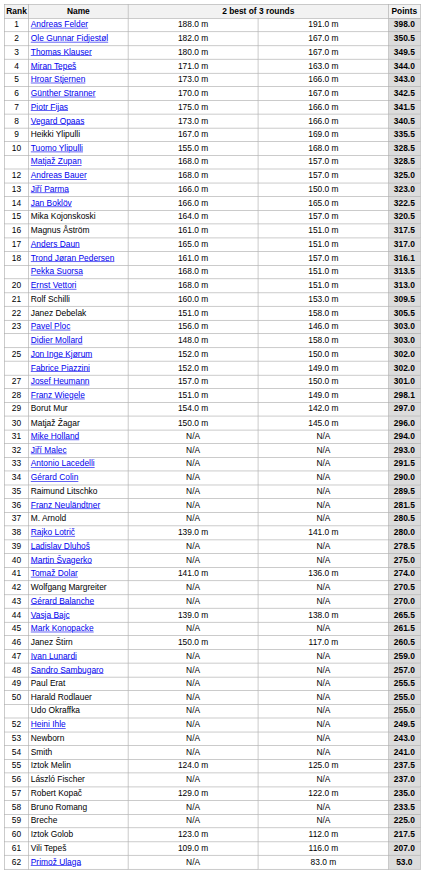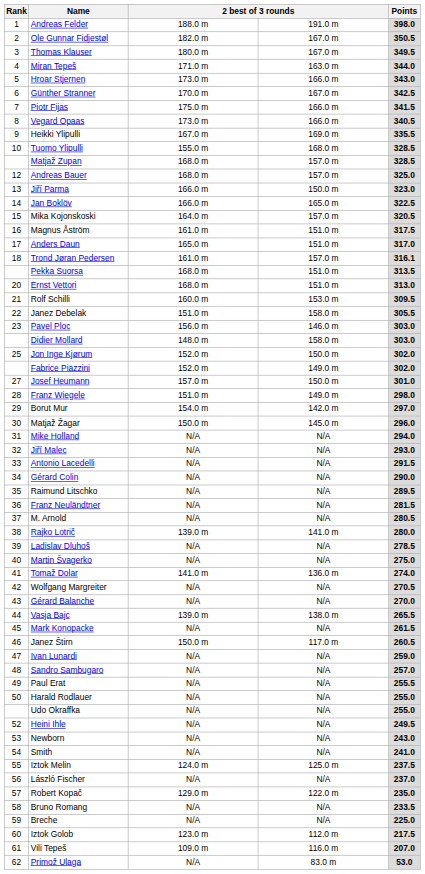 <table class="wikitable sortable" style="background:#fff; font-size:86%; width:54%; line-height:16px; border:grey solid 1px; border-collapse:collapse;">
 <tr>
 <th width="30">Rank</th>
 <th width="156">Name</th>
 <th colspan=2 width="150">2 best of 3 rounds</th>
 <th width="45">Points</th>
 </tr>
 <tr>
 <td align=center>1</td>
 <td> <a href='#'>Andreas Felder</a></td>
 <td align=center>188.0 m</td>
 <td align=center>191.0 m</td>
 <td align=center bgcolor=#DCDCDC><strong>398.0</strong></td>
 </tr>
 <tr>
 <td align=center>2</td>
 <td> <a href='#'>Ole Gunnar Fidjestøl</a></td>
 <td align=center>182.0 m</td>
 <td align=center>167.0 m</td>
 <td align=center bgcolor=#DCDCDC><strong>350.5</strong></td>
 </tr>
 <tr>
 <td align=center>3</td>
 <td> <a href='#'>Thomas Klauser</a></td>
 <td align=center>180.0 m</td>
 <td align=center>167.0 m</td>
 <td align=center bgcolor=#DCDCDC><strong>349.5</strong></td>
 </tr>
 <tr>
 <td align=center>4</td>
 <td> <a href='#'>Miran Tepeš</a></td>
 <td align=center>171.0 m</td>
 <td align=center>163.0 m</td>
 <td align=center bgcolor=#DCDCDC><strong>344.0</strong></td>
 </tr>
 <tr>
 <td align=center>5</td>
 <td> <a href='#'>Hroar Stjernen</a></td>
 <td align=center>173.0 m</td>
 <td align=center>166.0 m</td>
 <td align=center bgcolor=#DCDCDC><strong>343.0</strong></td>
 </tr>
 <tr>
 <td align=center>6</td>
 <td> <a href='#'>Günther Stranner</a></td>
 <td align=center>170.0 m</td>
 <td align=center>167.0 m</td>
 <td align=center bgcolor=#DCDCDC><strong>342.5</strong></td>
 </tr>
 <tr>
 <td align=center>7</td>
 <td> <a href='#'>Piotr Fijas</a></td>
 <td align=center>175.0 m</td>
 <td align=center>166.0 m</td>
 <td align=center bgcolor=#DCDCDC><strong>341.5</strong></td>
 </tr>
 <tr>
 <td align=center>8</td>
 <td> <a href='#'>Vegard Opaas</a></td>
 <td align=center>173.0 m</td>
 <td align=center>166.0 m</td>
 <td align=center bgcolor=#DCDCDC><strong>340.5</strong></td>
 </tr>
 <tr>
 <td align=center>9</td>
 <td> Heikki Ylipulli</td>
 <td align=center>167.0 m</td>
 <td align=center>169.0 m</td>
 <td align=center bgcolor=#DCDCDC><strong>335.5</strong></td>
 </tr>
 <tr>
 <td align=center>10</td>
 <td> <a href='#'>Tuomo Ylipulli</a></td>
 <td align=center>155.0 m</td>
 <td align=center>168.0 m</td>
 <td align=center bgcolor=#DCDCDC><strong>328.5</strong></td>
 </tr>
 <tr>
 <td align=center></td>
 <td> <a href='#'>Matjaž Zupan</a></td>
 <td align=center>168.0 m</td>
 <td align=center>157.0 m</td>
 <td align=center bgcolor=#DCDCDC><strong>328.5</strong></td>
 </tr>
 <tr>
 <td align=center>12</td>
 <td> <a href='#'>Andreas Bauer</a></td>
 <td align=center>168.0 m</td>
 <td align=center>157.0 m</td>
 <td align=center bgcolor=#DCDCDC><strong>325.0</strong></td>
 </tr>
 <tr>
 <td align=center>13</td>
 <td> <a href='#'>Jiří Parma</a></td>
 <td align=center>166.0 m</td>
 <td align=center>150.0 m</td>
 <td align=center bgcolor=#DCDCDC><strong>323.0</strong></td>
 </tr>
 <tr>
 <td align=center>14</td>
 <td> <a href='#'>Jan Boklöv</a></td>
 <td align=center>166.0 m</td>
 <td align=center>165.0 m</td>
 <td align=center bgcolor=#DCDCDC><strong>322.5</strong></td>
 </tr>
 <tr>
 <td align=center>15</td>
 <td> Mika Kojonskoski</td>
 <td align=center>164.0 m</td>
 <td align=center>157.0 m</td>
 <td align=center bgcolor=#DCDCDC><strong>320.5</strong></td>
 </tr>
 <tr>
 <td align=center>16</td>
 <td> Magnus Åström</td>
 <td align=center>161.0 m</td>
 <td align=center>151.0 m</td>
 <td align=center bgcolor=#DCDCDC><strong>317.5</strong></td>
 </tr>
 <tr>
 <td align=center>17</td>
 <td> <a href='#'>Anders Daun</a></td>
 <td align=center>165.0 m</td>
 <td align=center>151.0 m</td>
 <td align=center bgcolor=#DCDCDC><strong>317.0</strong></td>
 </tr>
 <tr>
 <td align=center>18</td>
 <td> <a href='#'>Trond Jøran Pedersen</a></td>
 <td align=center>161.0 m</td>
 <td align=center>157.0 m</td>
 <td align=center bgcolor=#DCDCDC><strong>316.1</strong></td>
 </tr>
 <tr>
 <td align=center></td>
 <td> <a href='#'>Pekka Suorsa</a></td>
 <td align=center>168.0 m</td>
 <td align=center>151.0 m</td>
 <td align=center bgcolor=#DCDCDC><strong>313.5</strong></td>
 </tr>
 <tr>
 <td align=center>20</td>
 <td> <a href='#'>Ernst Vettori</a></td>
 <td align=center>168.0 m</td>
 <td align=center>151.0 m</td>
 <td align=center bgcolor=#DCDCDC><strong>313.0</strong></td>
 </tr>
 <tr>
 <td align=center>21</td>
 <td> Rolf Schilli</td>
 <td align=center>160.0 m</td>
 <td align=center>153.0 m</td>
 <td align=center bgcolor=#DCDCDC><strong>309.5</strong></td>
 </tr>
 <tr>
 <td align=center>22</td>
 <td> Janez Debelak</td>
 <td align=center>151.0 m</td>
 <td align=center>158.0 m</td>
 <td align=center bgcolor=#DCDCDC><strong>305.5</strong></td>
 </tr>
 <tr>
 <td align=center>23</td>
 <td> <a href='#'>Pavel Ploc</a></td>
 <td align=center>156.0 m</td>
 <td align=center>146.0 m</td>
 <td align=center bgcolor=#DCDCDC><strong>303.0</strong></td>
 </tr>
 <tr>
 <td align=center></td>
 <td> <a href='#'>Didier Mollard</a></td>
 <td align=center>148.0 m</td>
 <td align=center>158.0 m</td>
 <td align=center bgcolor=#DCDCDC><strong>303.0</strong></td>
 </tr>
 <tr>
 <td align=center>25</td>
 <td> <a href='#'>Jon Inge Kjørum</a></td>
 <td align=center>152.0 m</td>
 <td align=center>150.0 m</td>
 <td align=center bgcolor=#DCDCDC><strong>302.0</strong></td>
 </tr>
 <tr>
 <td align=center></td>
 <td> <a href='#'>Fabrice Piazzini</a></td>
 <td align=center>152.0 m</td>
 <td align=center>149.0 m</td>
 <td align=center bgcolor=#DCDCDC><strong>302.0</strong></td>
 </tr>
 <tr>
 <td align=center>27</td>
 <td> <a href='#'>Josef Heumann</a></td>
 <td align=center>157.0 m</td>
 <td align=center>150.0 m</td>
 <td align=center bgcolor=#DCDCDC><strong>301.0</strong></td>
 </tr>
 <tr>
 <td align=center>28</td>
 <td> <a href='#'>Franz Wiegele</a></td>
 <td align=center>151.0 m</td>
 <td align=center>149.0 m</td>
-<td align=center bgcolor=#DCDCDC><strong>298.1</strong></td>
+<td align=center bgcolor=#DCDCDC><strong>298.0</strong></td>
 </tr>
 <tr>
 <td align=center>29</td>
 <td> Borut Mur</td>
 <td align=center>154.0 m</td>
 <td align=center>142.0 m</td>
 <td align=center bgcolor=#DCDCDC><strong>297.0</strong></td>
 </tr>
 <tr>
 <td align=center>30</td>
 <td> Matjaž Žagar</td>
 <td align=center>150.0 m</td>
 <td align=center>145.0 m</td>
 <td align=center bgcolor=#DCDCDC><strong>296.0</strong></td>
 </tr>
 <tr>
 <td align=center>31</td>
 <td> <a href='#'>Mike Holland</a></td>
 <td align=center>N/A</td>
 <td align=center>N/A</td>
 <td align=center bgcolor=#DCDCDC><strong>294.0</strong></td>
 </tr>
 <tr>
 <td align=center>32</td>
 <td> <a href='#'>Jiří Malec</a></td>
 <td align=center>N/A</td>
 <td align=center>N/A</td>
 <td align=center bgcolor=#DCDCDC><strong>293.0</strong></td>
 </tr>
 <tr>
 <td align=center>33</td>
 <td> <a href='#'>Antonio Lacedelli</a></td>
 <td align=center>N/A</td>
 <td align=center>N/A</td>
 <td align=center bgcolor=#DCDCDC><strong>291.5</strong></td>
 </tr>
 <tr>
 <td align=center>34</td>
 <td> <a href='#'>Gérard Colin</a></td>
 <td align=center>N/A</td>
 <td align=center>N/A</td>
 <td align=center bgcolor=#DCDCDC><strong>290.0</strong></td>
 </tr>
 <tr>
 <td align=center>35</td>
 <td> Raimund Litschko</td>
 <td align=center>N/A</td>
 <td align=center>N/A</td>
 <td align=center bgcolor=#DCDCDC><strong>289.5</strong></td>
 </tr>
 <tr>
 <td align=center>36</td>
 <td> <a href='#'>Franz Neuländtner</a></td>
 <td align=center>N/A</td>
 <td align=center>N/A</td>
 <td align=center bgcolor=#DCDCDC><strong>281.5</strong></td>
 </tr>
 <tr>
 <td align=center>37</td>
 <td> M. Arnold</td>
 <td align=center>N/A</td>
 <td align=center>N/A</td>
 <td align=center bgcolor=#DCDCDC><strong>280.5</strong></td>
 </tr>
 <tr>
 <td align=center>38</td>
 <td> <a href='#'>Rajko Lotrič</a></td>
 <td align=center>139.0 m</td>
 <td align=center>141.0 m</td>
 <td align=center bgcolor=#DCDCDC><strong>280.0</strong></td>
 </tr>
 <tr>
 <td align=center>39</td>
 <td> <a href='#'>Ladislav Dluhoš</a></td>
 <td align=center>N/A</td>
 <td align=center>N/A</td>
 <td align=center bgcolor=#DCDCDC><strong>278.5</strong></td>
 </tr>
 <tr>
 <td align=center>40</td>
 <td> <a href='#'>Martin Švagerko</a></td>
 <td align=center>N/A</td>
 <td align=center>N/A</td>
 <td align=center bgcolor=#DCDCDC><strong>275.0</strong></td>
 </tr>
 <tr>
 <td align=center>41</td>
 <td> <a href='#'>Tomaž Dolar</a></td>
 <td align=center>141.0 m</td>
 <td align=center>136.0 m</td>
 <td align=center bgcolor=#DCDCDC><strong>274.0</strong></td>
 </tr>
 <tr>
 <td align=center>42</td>
 <td> Wolfgang Margreiter</td>
 <td align=center>N/A</td>
 <td align=center>N/A</td>
 <td align=center bgcolor=#DCDCDC><strong>270.5</strong></td>
 </tr>
 <tr>
 <td align=center>43</td>
 <td> <a href='#'>Gérard Balanche</a></td>
 <td align=center>N/A</td>
 <td align=center>N/A</td>
 <td align=center bgcolor=#DCDCDC><strong>270.0</strong></td>
 </tr>
 <tr>
 <td align=center>44</td>
 <td> <a href='#'>Vasja Bajc</a></td>
 <td align=center>139.0 m</td>
 <td align=center>138.0 m</td>
 <td align=center bgcolor=#DCDCDC><strong>265.5</strong></td>
 </tr>
 <tr>
 <td align=center>45</td>
 <td> <a href='#'>Mark Konopacke</a></td>
 <td align=center>N/A</td>
 <td align=center>N/A</td>
 <td align=center bgcolor=#DCDCDC><strong>261.5</strong></td>
 </tr>
 <tr>
 <td align=center>46</td>
 <td> Janez Štirn</td>
 <td align=center>150.0 m</td>
 <td align=center>117.0 m</td>
 <td align=center bgcolor=#DCDCDC><strong>260.5</strong></td>
 </tr>
 <tr>
 <td align=center>47</td>
 <td> <a href='#'>Ivan Lunardi</a></td>
 <td align=center>N/A</td>
 <td align=center>N/A</td>
 <td align=center bgcolor=#DCDCDC><strong>259.0</strong></td>
 </tr>
 <tr>
 <td align=center>48</td>
 <td> <a href='#'>Sandro Sambugaro</a></td>
 <td align=center>N/A</td>
 <td align=center>N/A</td>
 <td align=center bgcolor=#DCDCDC><strong>257.0</strong></td>
 </tr>
 <tr>
 <td align=center>49</td>
 <td> Paul Erat</td>
 <td align=center>N/A</td>
 <td align=center>N/A</td>
 <td align=center bgcolor=#DCDCDC><strong>255.5</strong></td>
 </tr>
 <tr>
 <td align=center>50</td>
 <td> Harald Rodlauer</td>
 <td align=center>N/A</td>
 <td align=center>N/A</td>
 <td align=center bgcolor=#DCDCDC><strong>255.0</strong></td>
 </tr>
 <tr>
 <td align=center></td>
 <td> Udo Okraffka</td>
 <td align=center>N/A</td>
 <td align=center>N/A</td>
 <td align=center bgcolor=#DCDCDC><strong>255.0</strong></td>
 </tr>
 <tr>
 <td align=center>52</td>
 <td> <a href='#'>Heini Ihle</a></td>
 <td align=center>N/A</td>
 <td align=center>N/A</td>
 <td align=center bgcolor=#DCDCDC><strong>249.5</strong></td>
 </tr>
 <tr>
 <td align=center>53</td>
 <td> Newborn</td>
 <td align=center>N/A</td>
 <td align=center>N/A</td>
 <td align=center bgcolor=#DCDCDC><strong>243.0</strong></td>
 </tr>
 <tr>
 <td align=center>54</td>
 <td> Smith</td>
 <td align=center>N/A</td>
 <td align=center>N/A</td>
 <td align=center bgcolor=#DCDCDC><strong>241.0</strong></td>
 </tr>
 <tr>
 <td align=center>55</td>
 <td> Iztok Melin</td>
 <td align=center>124.0 m</td>
 <td align=center>125.0 m</td>
 <td align=center bgcolor=#DCDCDC><strong>237.5</strong></td>
 </tr>
 <tr>
 <td align=center>56</td>
 <td> László Fischer</td>
 <td align=center>N/A</td>
 <td align=center>N/A</td>
 <td align=center bgcolor=#DCDCDC><strong>237.0</strong></td>
 </tr>
 <tr>
 <td align=center>57</td>
 <td> Robert Kopač</td>
 <td align=center>129.0 m</td>
 <td align=center>122.0 m</td>
 <td align=center bgcolor=#DCDCDC><strong>235.0</strong></td>
 </tr>
 <tr>
 <td align=center>58</td>
 <td> Bruno Romang</td>
 <td align=center>N/A</td>
 <td align=center>N/A</td>
 <td align=center bgcolor=#DCDCDC><strong>233.5</strong></td>
 </tr>
 <tr>
 <td align=center>59</td>
 <td> Breche</td>
 <td align=center>N/A</td>
 <td align=center>N/A</td>
 <td align=center bgcolor=#DCDCDC><strong>225.0</strong></td>
 </tr>
 <tr>
 <td align=center>60</td>
 <td> Iztok Golob</td>
 <td align=center>123.0 m</td>
 <td align=center>112.0 m</td>
 <td align=center bgcolor=#DCDCDC><strong>217.5</strong></td>
 </tr>
 <tr>
 <td align=center>61</td>
 <td> Vili Tepeš</td>
 <td align=center>109.0 m</td>
 <td align=center>116.0 m</td>
 <td align=center bgcolor=#DCDCDC><strong>207.0</strong></td>
 </tr>
 <tr>
 <td align=center>62</td>
 <td> <a href='#'>Primož Ulaga</a></td>
 <td align=center>N/A</td>
 <td align=center>83.0 m</td>
 <td align=center bgcolor=#DCDCDC><strong>53.0</strong></td>
 </tr>
 </table>
